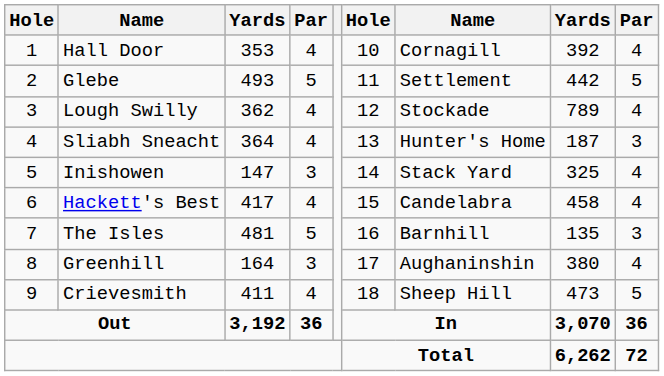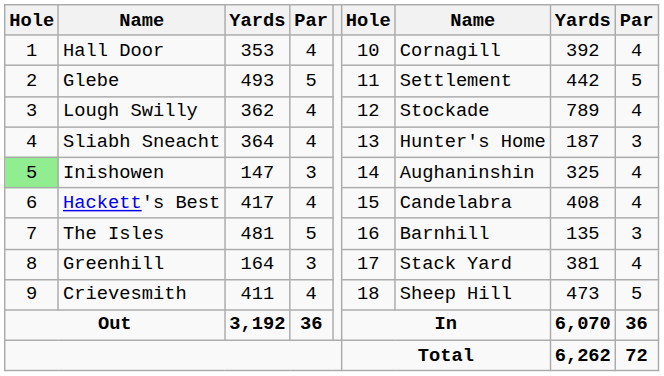 <table class=wikitable style="text-align:center">
 <tr>
 <th>Hole</th>
 <th>Name</th>
 <th>Yards</th>
 <th>Par</th>
 <th></th>
 <th>Hole</th>
 <th>Name</th>
 <th>Yards</th>
 <th>Par</th>
 </tr>
 <tr>
 <td>1</td>
 <td align=left>Hall Door</td>
 <td>353</td>
 <td>4</td>
 <td rowspan=10></td>
 <td>10</td>
 <td align=left>Cornagill</td>
 <td>392</td>
 <td>4</td>
 </tr>
 <tr>
 <td>2</td>
 <td align=left>Glebe</td>
 <td>493</td>
 <td>5</td>
 <td>11</td>
 <td align=left>Settlement</td>
 <td>442</td>
 <td>5</td>
 </tr>
 <tr>
 <td>3</td>
 <td align=left>Lough Swilly</td>
 <td>362</td>
 <td>4</td>
 <td>12</td>
 <td align=left>Stockade</td>
 <td>789</td>
 <td>4</td>
 </tr>
 <tr>
 <td>4</td>
 <td align=left>Sliabh Sneacht</td>
 <td>364</td>
 <td>4</td>
 <td>13</td>
 <td align=left>Hunter's Home</td>
 <td>187</td>
 <td>3</td>
 </tr>
 <tr>
-<td>5</td>
+<td style="background: lightgreen;">5</td>
 <td align=left>Inishowen</td>
 <td>147</td>
 <td>3</td>
 <td>14</td>
-<td align=left>Stack Yard</td>
+<td align=left>Aughaninshin</td>
 <td>325</td>
 <td>4</td>
 </tr>
 <tr>
 <td>6</td>
 <td align=left><a href='#'>Hackett</a>'s Best</td>
 <td>417</td>
 <td>4</td>
 <td>15</td>
 <td align=left>Candelabra</td>
-<td>458</td>
+<td>408</td>
 <td>4</td>
 </tr>
 <tr>
 <td>7</td>
 <td align=left>The Isles</td>
 <td>481</td>
 <td>5</td>
 <td>16</td>
 <td align=left>Barnhill</td>
 <td>135</td>
 <td>3</td>
 </tr>
 <tr>
 <td>8</td>
 <td align=left>Greenhill</td>
 <td>164</td>
 <td>3</td>
 <td>17</td>
-<td align=left>Aughaninshin</td>
-<td>380</td>
+<td align=left>Stack Yard</td>
+<td>381</td>
 <td>4</td>
 </tr>
 <tr>
 <td>9</td>
 <td align=left>Crievesmith</td>
 <td>411</td>
 <td>4</td>
 <td>18</td>
 <td align=left>Sheep Hill</td>
 <td>473</td>
 <td>5</td>
 </tr>
 <tr>
 <td colspan=2><strong>Out</strong></td>
 <td><strong>3,192</strong></td>
 <td><strong>36</strong></td>
 <td colspan=2><strong>In</strong></td>
-<td><strong>3,070</strong></td>
+<td><strong>6,070</strong></td>
 <td><strong>36</strong></td>
 </tr>
 <tr>
 <td colspan=5></td>
 <td colspan=2><strong>Total</strong></td>
 <td><strong>6,262</strong></td>
 <td><strong>72</strong></td>
 </tr>
 </table>
